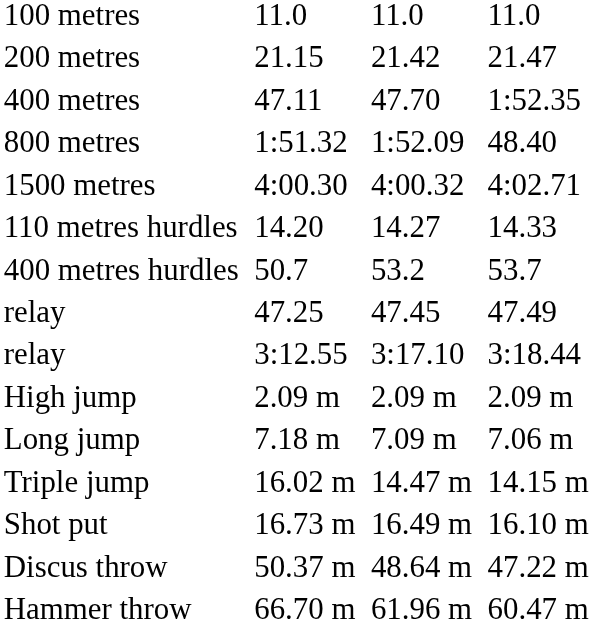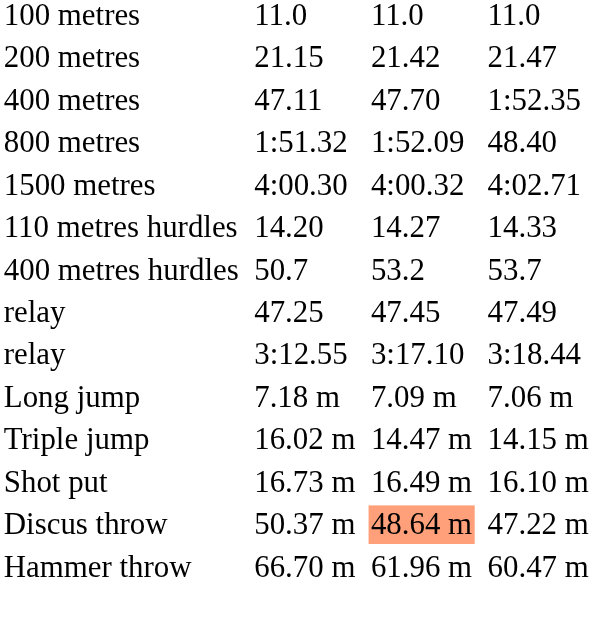 <table>
 <tr>
 <td>100 metres</td>
 <td></td>
 <td>11.0</td>
 <td></td>
 <td>11.0</td>
 <td></td>
 <td>11.0</td>
 </tr>
 <tr>
 <td>200 metres</td>
 <td></td>
 <td>21.15</td>
 <td></td>
 <td>21.42</td>
 <td></td>
 <td>21.47</td>
 </tr>
 <tr>
 <td>400 metres</td>
 <td></td>
 <td>47.11</td>
 <td></td>
 <td>47.70</td>
 <td></td>
 <td>1:52.35</td>
 </tr>
 <tr>
 <td>800 metres</td>
 <td></td>
 <td>1:51.32</td>
 <td></td>
 <td>1:52.09</td>
 <td></td>
 <td>48.40</td>
 </tr>
 <tr>
 <td>1500 metres</td>
 <td></td>
 <td>4:00.30</td>
 <td></td>
 <td>4:00.32</td>
 <td></td>
 <td>4:02.71</td>
 </tr>
 <tr>
 <td>110 metres hurdles</td>
 <td></td>
 <td>14.20</td>
 <td></td>
 <td>14.27</td>
 <td></td>
 <td>14.33</td>
 </tr>
 <tr>
 <td>400 metres hurdles</td>
 <td></td>
 <td>50.7</td>
 <td></td>
 <td>53.2</td>
 <td></td>
 <td>53.7</td>
 </tr>
 <tr>
 <td> relay</td>
 <td></td>
 <td>47.25</td>
 <td></td>
 <td>47.45</td>
 <td></td>
 <td>47.49</td>
 </tr>
 <tr>
 <td> relay</td>
 <td></td>
 <td>3:12.55</td>
 <td></td>
 <td>3:17.10</td>
 <td></td>
 <td>3:18.44</td>
 </tr>
 <tr>
-<td>High jump</td>
-<td></td>
-<td>2.09 m</td>
-<td></td>
-<td>2.09 m</td>
-<td></td>
-<td>2.09 m</td>
-</tr>
-<tr>
 <td>Long jump</td>
 <td></td>
 <td>7.18 m</td>
 <td></td>
 <td>7.09 m</td>
 <td></td>
 <td>7.06 m</td>
 </tr>
 <tr>
 <td>Triple jump</td>
 <td></td>
 <td>16.02 m</td>
 <td></td>
 <td>14.47 m</td>
 <td></td>
 <td>14.15 m</td>
 </tr>
 <tr>
 <td>Shot put</td>
 <td></td>
 <td>16.73 m</td>
 <td></td>
 <td>16.49 m</td>
 <td></td>
 <td>16.10 m</td>
 </tr>
 <tr>
 <td>Discus throw</td>
 <td></td>
 <td>50.37 m</td>
 <td></td>
-<td>48.64 m</td>
+<td style="background: lightsalmon;">48.64 m</td>
 <td></td>
 <td>47.22 m</td>
 </tr>
 <tr>
 <td>Hammer throw</td>
 <td></td>
 <td>66.70 m</td>
 <td></td>
 <td>61.96 m</td>
 <td></td>
 <td>60.47 m</td>
 </tr>
 </table>
